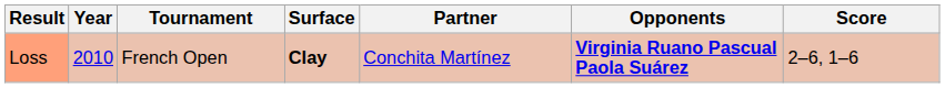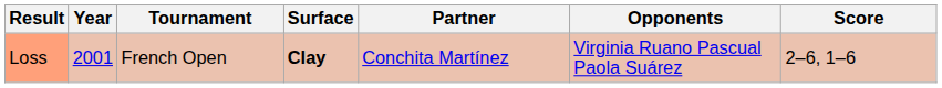 <table class="sortable wikitable">
 <tr>
 <th style="width:40px">Result</th>
 <th>Year</th>
 <th width="140">Tournament</th>
 <th>Surface</th>
 <th width="180">Partner</th>
 <th width="180">Opponents</th>
 <th style="width:130px" class="unsortable">Score</th>
 </tr>
 <tr style="background:#ebc2af;">
 <td style="background:#ffa07a;">Loss</td>
-<td><a href='#'>2010</a></td>
+<td><a href='#'>2001</a></td>
 <td>French Open</td>
 <td><strong>Clay</strong></td>
 <td> <a href='#'>Conchita Martínez</a></td>
-<td><strong> <a href='#'>Virginia Ruano Pascual</a> <br>  <a href='#'>Paola Suárez</a></strong></td>
+<td> <a href='#'>Virginia Ruano Pascual</a> <br>  <a href='#'>Paola Suárez</a></td>
 <td>2–6, 1–6</td>
 </tr>
 </table>
